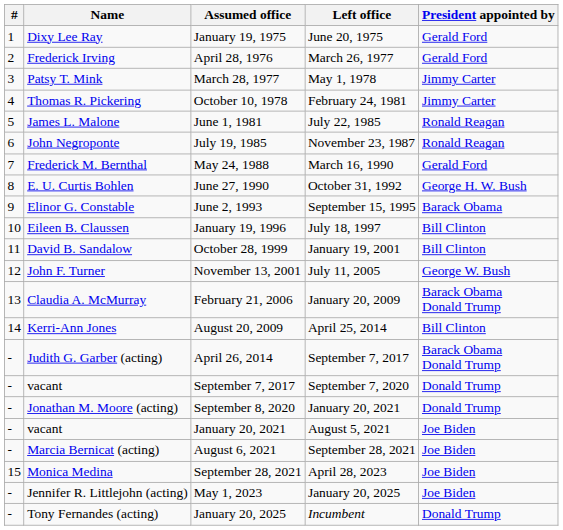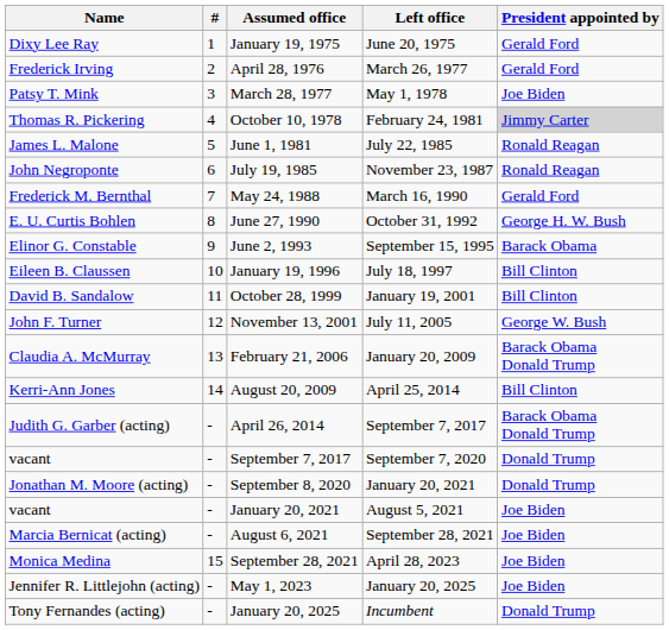 <table class="wikitable">
 <tr>
+<th>Name</th>
 <th>#</th>
-<th>Name</th>
 <th>Assumed office</th>
 <th>Left office</th>
 <th><a href='#'>President</a> appointed by</th>
 </tr>
 <tr>
+<td><a href='#'>Dixy Lee Ray</a></td>
 <td>1</td>
-<td><a href='#'>Dixy Lee Ray</a></td>
 <td>January 19, 1975</td>
 <td>June 20, 1975</td>
 <td><a href='#'>Gerald Ford</a></td>
 </tr>
 <tr>
+<td><a href='#'>Frederick Irving</a></td>
 <td>2</td>
-<td><a href='#'>Frederick Irving</a></td>
 <td>April 28, 1976</td>
 <td>March 26, 1977</td>
 <td><a href='#'>Gerald Ford</a></td>
 </tr>
 <tr>
+<td><a href='#'>Patsy T. Mink</a></td>
 <td>3</td>
-<td><a href='#'>Patsy T. Mink</a></td>
 <td>March 28, 1977</td>
 <td>May 1, 1978</td>
-<td><a href='#'>Jimmy Carter</a></td>
+<td><a href='#'>Joe Biden</a></td>
 </tr>
 <tr>
+<td><a href='#'>Thomas R. Pickering</a></td>
 <td>4</td>
-<td><a href='#'>Thomas R. Pickering</a></td>
 <td>October 10, 1978</td>
 <td>February 24, 1981</td>
-<td><a href='#'>Jimmy Carter</a></td>
+<td style="background: lightgrey;"><a href='#'>Jimmy Carter</a></td>
 </tr>
 <tr>
+<td><a href='#'>James L. Malone</a></td>
 <td>5</td>
-<td><a href='#'>James L. Malone</a></td>
 <td>June 1, 1981</td>
 <td>July 22, 1985</td>
 <td><a href='#'>Ronald Reagan</a></td>
 </tr>
 <tr>
+<td><a href='#'>John Negroponte</a></td>
 <td>6</td>
-<td><a href='#'>John Negroponte</a></td>
 <td>July 19, 1985</td>
 <td>November 23, 1987</td>
 <td><a href='#'>Ronald Reagan</a></td>
 </tr>
 <tr>
+<td><a href='#'>Frederick M. Bernthal</a></td>
 <td>7</td>
-<td><a href='#'>Frederick M. Bernthal</a></td>
 <td>May 24, 1988</td>
 <td>March 16, 1990</td>
 <td><a href='#'>Gerald Ford</a></td>
 </tr>
 <tr>
+<td><a href='#'>E. U. Curtis Bohlen</a></td>
 <td>8</td>
-<td><a href='#'>E. U. Curtis Bohlen</a></td>
 <td>June 27, 1990</td>
 <td>October 31, 1992</td>
 <td><a href='#'>George H. W. Bush</a></td>
 </tr>
 <tr>
+<td><a href='#'>Elinor G. Constable</a></td>
 <td>9</td>
-<td><a href='#'>Elinor G. Constable</a></td>
 <td>June 2, 1993</td>
 <td>September 15, 1995</td>
 <td><a href='#'>Barack Obama</a></td>
 </tr>
 <tr>
+<td><a href='#'>Eileen B. Claussen</a></td>
 <td>10</td>
-<td><a href='#'>Eileen B. Claussen</a></td>
 <td>January 19, 1996</td>
 <td>July 18, 1997</td>
 <td><a href='#'>Bill Clinton</a></td>
 </tr>
 <tr>
+<td><a href='#'>David B. Sandalow</a></td>
 <td>11</td>
-<td><a href='#'>David B. Sandalow</a></td>
 <td>October 28, 1999</td>
 <td>January 19, 2001</td>
 <td><a href='#'>Bill Clinton</a></td>
 </tr>
 <tr>
+<td><a href='#'>John F. Turner</a></td>
 <td>12</td>
-<td><a href='#'>John F. Turner</a></td>
 <td>November 13, 2001</td>
 <td>July 11, 2005</td>
 <td><a href='#'>George W. Bush</a></td>
 </tr>
 <tr>
+<td><a href='#'>Claudia A. McMurray</a></td>
 <td>13</td>
-<td><a href='#'>Claudia A. McMurray</a></td>
 <td>February 21, 2006</td>
 <td>January 20, 2009</td>
 <td><a href='#'>Barack Obama</a><br><a href='#'>Donald Trump</a></td>
 </tr>
 <tr>
+<td><a href='#'>Kerri-Ann Jones</a></td>
 <td>14</td>
-<td><a href='#'>Kerri-Ann Jones</a></td>
 <td>August 20, 2009</td>
 <td>April 25, 2014</td>
 <td><a href='#'>Bill Clinton</a></td>
 </tr>
 <tr>
+<td><a href='#'>Judith G. Garber</a> (acting)</td>
 <td>-</td>
-<td><a href='#'>Judith G. Garber</a> (acting)</td>
 <td>April 26, 2014</td>
 <td>September 7, 2017</td>
 <td><a href='#'>Barack Obama</a><br><a href='#'>Donald Trump</a></td>
 </tr>
 <tr>
+<td>vacant</td>
 <td>-</td>
-<td>vacant</td>
 <td>September 7, 2017</td>
 <td>September 7, 2020</td>
 <td><a href='#'>Donald Trump</a></td>
 </tr>
 <tr>
+<td><a href='#'>Jonathan M. Moore</a> (acting)</td>
 <td>-</td>
-<td><a href='#'>Jonathan M. Moore</a> (acting)</td>
 <td>September 8, 2020</td>
 <td>January 20, 2021</td>
 <td><a href='#'>Donald Trump</a></td>
 </tr>
 <tr>
+<td>vacant</td>
 <td>-</td>
-<td>vacant</td>
 <td>January 20, 2021</td>
 <td>August 5, 2021</td>
 <td><a href='#'>Joe Biden</a></td>
 </tr>
 <tr>
+<td><a href='#'>Marcia Bernicat</a> (acting)</td>
 <td>-</td>
-<td><a href='#'>Marcia Bernicat</a> (acting)</td>
 <td>August 6, 2021</td>
 <td>September 28, 2021</td>
 <td><a href='#'>Joe Biden</a></td>
 </tr>
 <tr>
+<td><a href='#'>Monica Medina</a></td>
 <td>15</td>
-<td><a href='#'>Monica Medina</a></td>
 <td>September 28, 2021</td>
 <td>April 28, 2023</td>
 <td><a href='#'>Joe Biden</a></td>
 </tr>
 <tr>
+<td>Jennifer R. Littlejohn (acting)</td>
 <td>-</td>
-<td>Jennifer R. Littlejohn (acting)</td>
 <td>May 1, 2023</td>
 <td>January 20, 2025</td>
 <td><a href='#'>Joe Biden</a></td>
 </tr>
 <tr>
+<td>Tony Fernandes (acting)</td>
 <td>-</td>
-<td>Tony Fernandes (acting)</td>
 <td>January 20, 2025</td>
 <td><em>Incumbent</em></td>
 <td><a href='#'>Donald Trump</a></td>
 </tr>
 </table>
